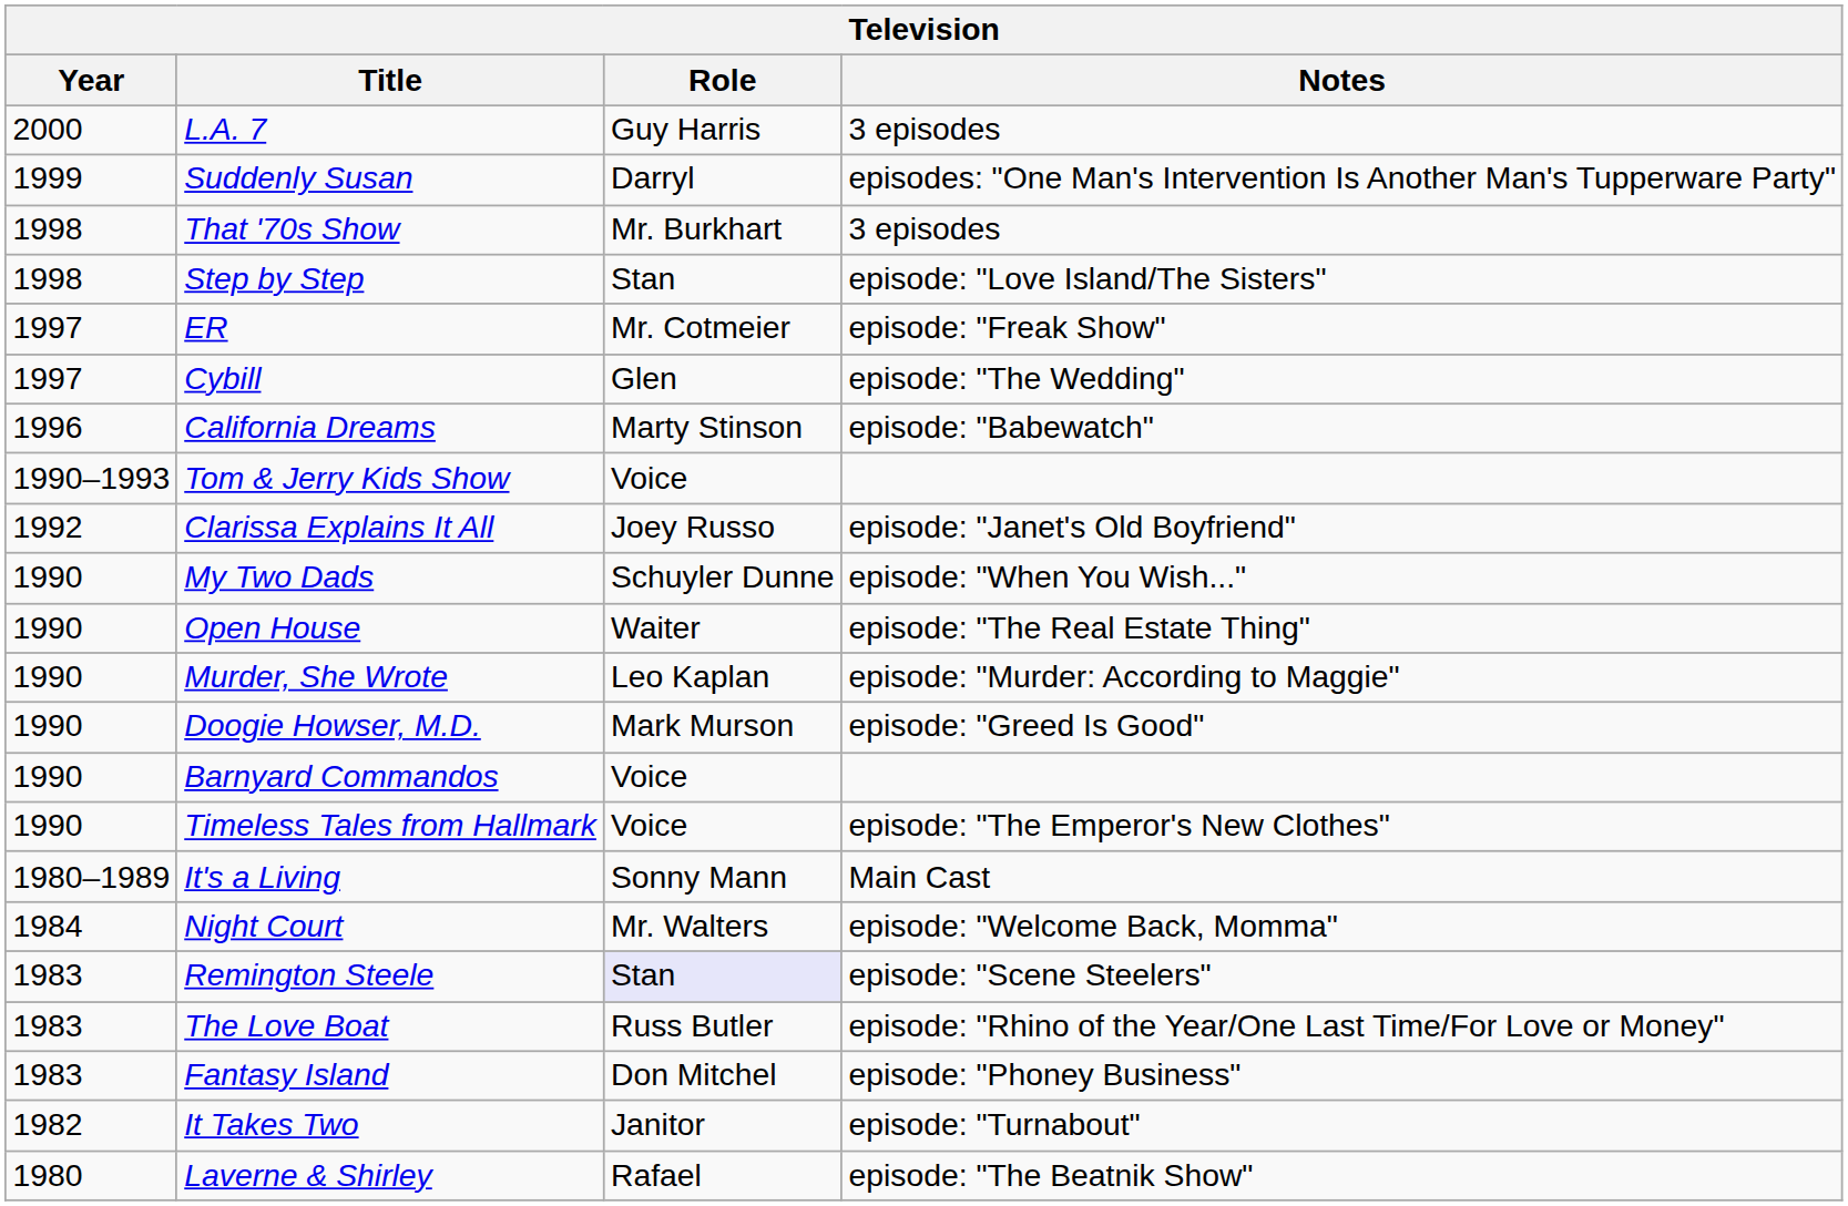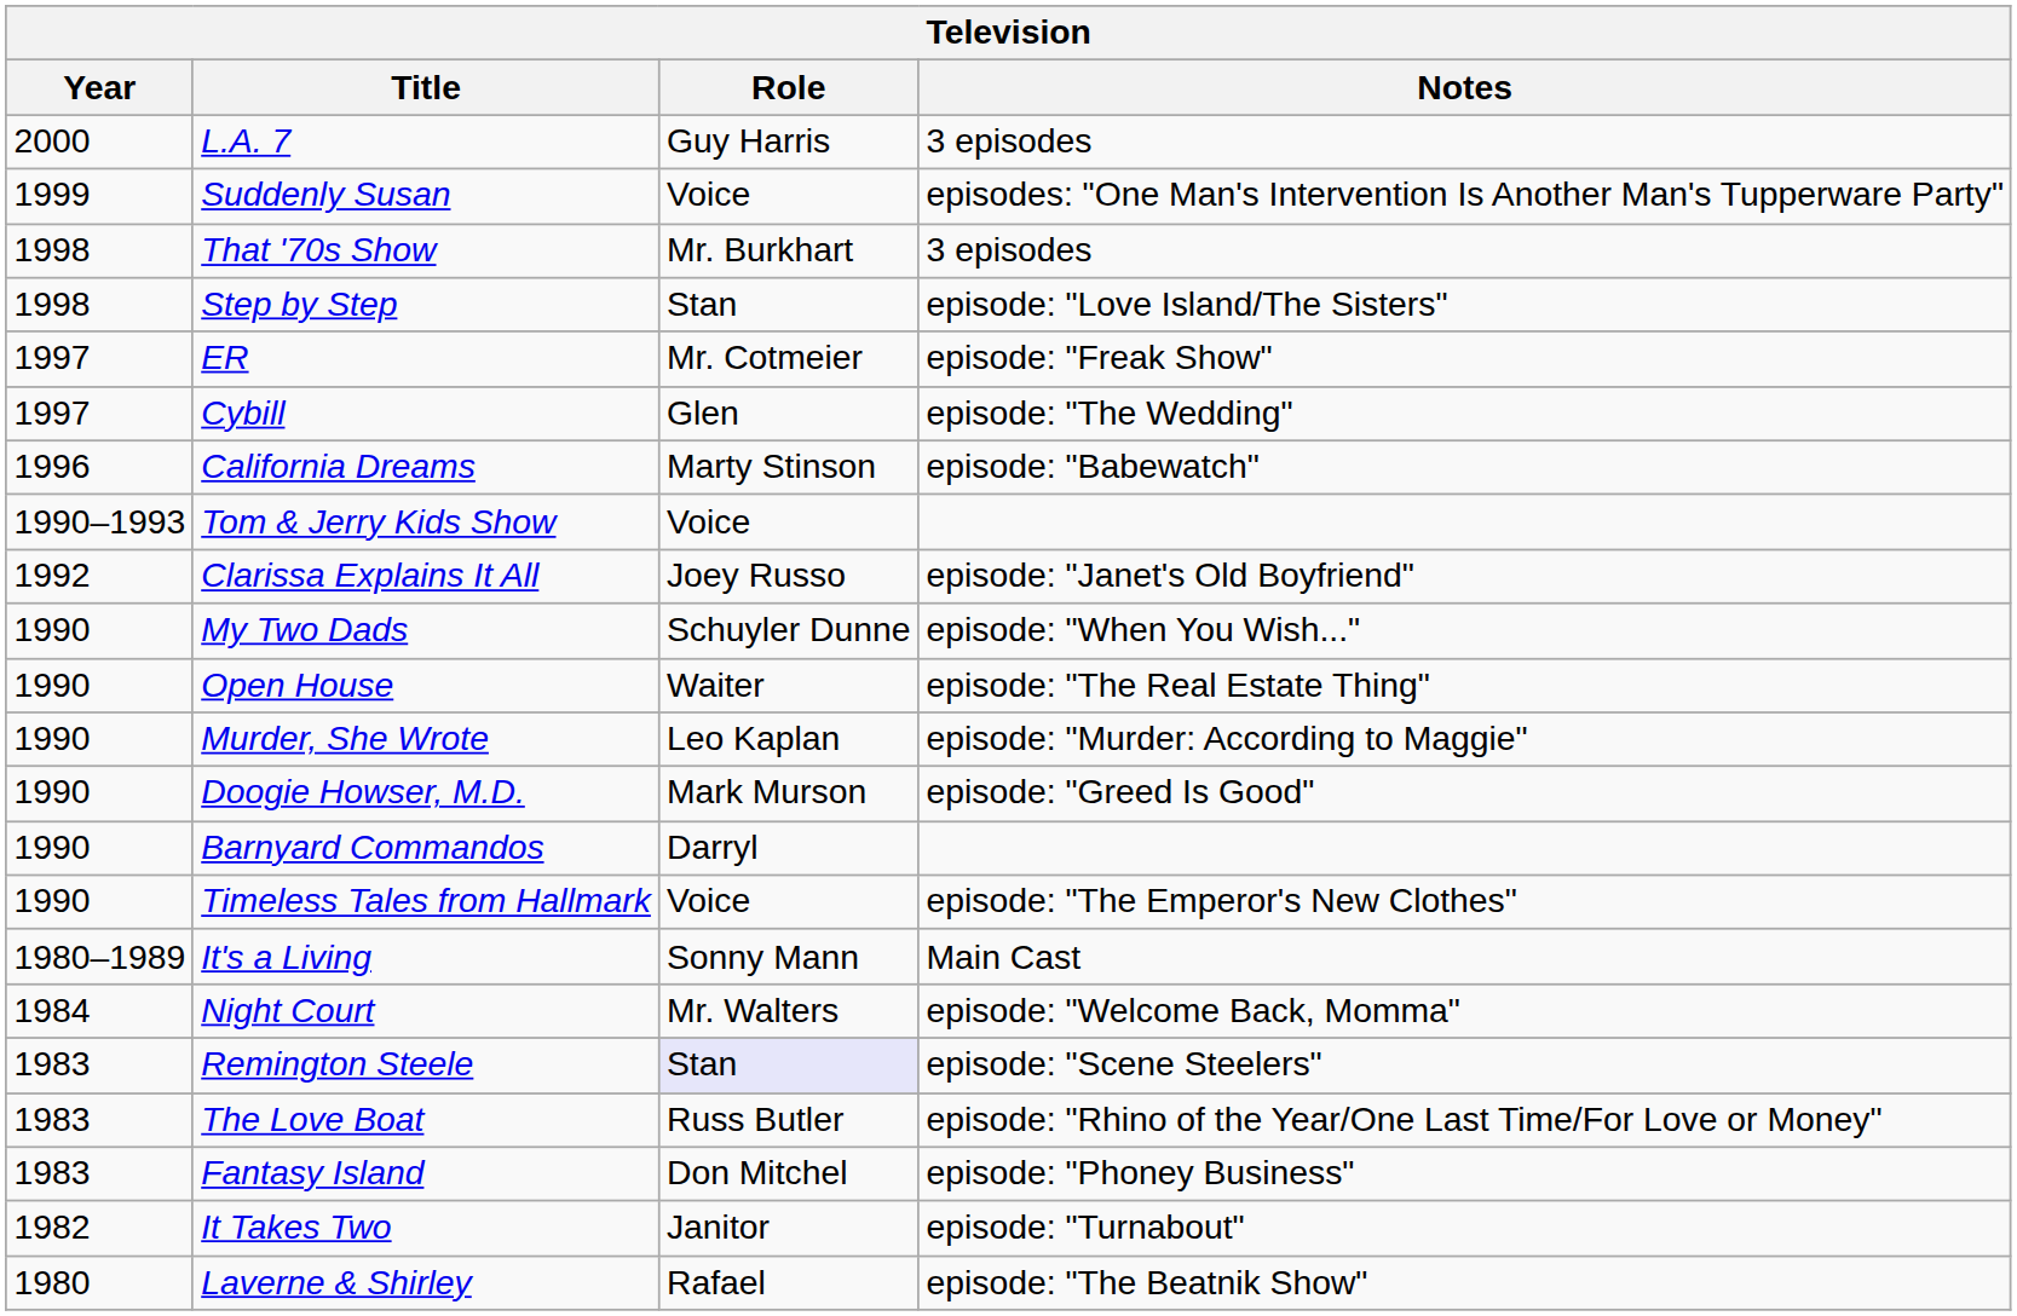 <table class="wikitable sortable">
 <tr>
 <th align="center" colspan=4>Television</th>
 </tr>
 <tr>
 <th>Year</th>
 <th>Title</th>
 <th>Role</th>
 <th>Notes</th>
 </tr>
 <tr>
 <td>2000</td>
 <td><em><a href='#'>L.A. 7</a></em></td>
 <td>Guy Harris</td>
 <td>3 episodes</td>
 </tr>
 <tr>
 <td>1999</td>
 <td><em><a href='#'>Suddenly Susan</a></em></td>
-<td>Darryl</td>
+<td>Voice</td>
 <td>episodes: "One Man's Intervention Is Another Man's Tupperware Party"</td>
 </tr>
 <tr>
 <td>1998</td>
 <td><em><a href='#'>That '70s Show</a></em></td>
 <td>Mr. Burkhart</td>
 <td>3 episodes</td>
 </tr>
 <tr>
 <td>1998</td>
 <td><a href='#'><em>Step by Step</em></a></td>
 <td>Stan</td>
 <td>episode: "Love Island/The Sisters"</td>
 </tr>
 <tr>
 <td>1997</td>
 <td><em><a href='#'>ER</a></em></td>
 <td>Mr. Cotmeier</td>
 <td>episode: "Freak Show"</td>
 </tr>
 <tr>
 <td>1997</td>
 <td><em><a href='#'>Cybill</a></em></td>
 <td>Glen</td>
 <td>episode: "The Wedding"</td>
 </tr>
 <tr>
 <td>1996</td>
 <td><em><a href='#'>California Dreams</a></em></td>
 <td>Marty Stinson</td>
 <td>episode: "Babewatch"</td>
 </tr>
 <tr>
 <td>1990–1993</td>
 <td><em><a href='#'>Tom & Jerry Kids Show</a></em></td>
 <td>Voice</td>
 <td></td>
 </tr>
 <tr>
 <td>1992</td>
 <td><em><a href='#'>Clarissa Explains It All</a></em></td>
 <td>Joey Russo</td>
 <td>episode: "Janet's Old Boyfriend"</td>
 </tr>
 <tr>
 <td>1990</td>
 <td><em><a href='#'>My Two Dads</a></em></td>
 <td>Schuyler Dunne</td>
 <td>episode: "When You Wish..."</td>
 </tr>
 <tr>
 <td>1990</td>
 <td><a href='#'><em>Open House</em></a></td>
 <td>Waiter</td>
 <td>episode: "The Real Estate Thing"</td>
 </tr>
 <tr>
 <td>1990</td>
 <td><em><a href='#'>Murder, She Wrote</a></em></td>
 <td>Leo Kaplan</td>
 <td>episode: "Murder: According to Maggie"</td>
 </tr>
 <tr>
 <td>1990</td>
 <td><em><a href='#'>Doogie Howser, M.D.</a></em></td>
 <td>Mark Murson</td>
 <td>episode: "Greed Is Good"</td>
 </tr>
 <tr>
 <td>1990</td>
 <td><em><a href='#'>Barnyard Commandos</a></em></td>
-<td>Voice</td>
+<td>Darryl</td>
 <td></td>
 </tr>
 <tr>
 <td>1990</td>
 <td><em><a href='#'>Timeless Tales from Hallmark</a></em></td>
 <td>Voice</td>
 <td>episode: "The Emperor's New Clothes"</td>
 </tr>
 <tr>
 <td>1980–1989</td>
 <td><em><a href='#'>It's a Living</a></em></td>
 <td>Sonny Mann</td>
 <td>Main Cast</td>
 </tr>
 <tr>
 <td>1984</td>
 <td><em><a href='#'>Night Court</a></em></td>
 <td>Mr. Walters</td>
 <td>episode: "Welcome Back, Momma"</td>
 </tr>
 <tr>
 <td>1983</td>
 <td><em><a href='#'>Remington Steele</a></em></td>
 <td style="background: lavender;">Stan</td>
 <td>episode: "Scene Steelers"</td>
 </tr>
 <tr>
 <td>1983</td>
 <td><em><a href='#'>The Love Boat</a></em></td>
 <td>Russ Butler</td>
 <td>episode: "Rhino of the Year/One Last Time/For Love or Money"</td>
 </tr>
 <tr>
 <td>1983</td>
 <td><em><a href='#'>Fantasy Island</a></em></td>
 <td>Don Mitchel</td>
 <td>episode: "Phoney Business"</td>
 </tr>
 <tr>
 <td>1982</td>
 <td><em><a href='#'>It Takes Two</a></em></td>
 <td>Janitor</td>
 <td>episode: "Turnabout"</td>
 </tr>
 <tr>
 <td>1980</td>
 <td><em><a href='#'>Laverne & Shirley</a></em></td>
 <td>Rafael</td>
 <td>episode: "The Beatnik Show"</td>
 </tr>
 </table>
